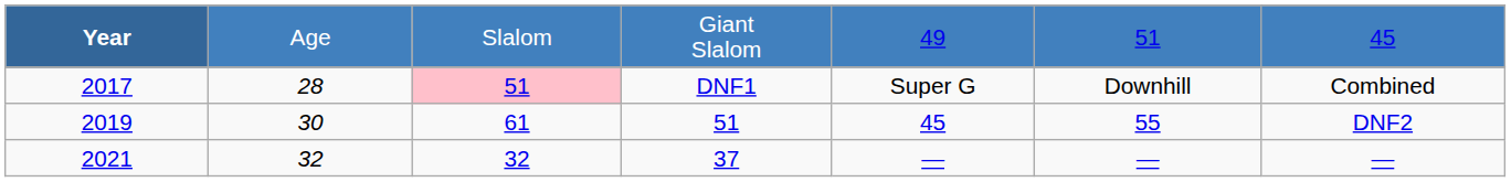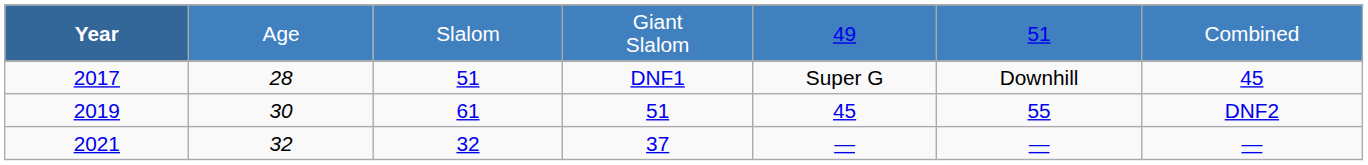 <table class="wikitable" style="font-size:95%; text-align:center; border:grey solid 1px; border-collapse:collapse;" width="50%">
 <tr style="background-color:#369; color:white;">
 <td rowspan="2" colspan="1" width="5%"><strong>Year</strong></td>
 </tr>
 <tr style="background-color:#4180be; color:white;">
 <td width="5%">Age</td>
 <td width="5%">Slalom</td>
 <td width="5%">Giant<br>Slalom</td>
 <td><a href='#'>49</a></td>
 <td><a href='#'>51</a></td>
-<td><a href='#'>45</a></td>
+<td width="5%">Combined</td>
 </tr>
 <tr style="background-color:#8CB2D8; color:white;">
 </tr>
 <tr>
 <td><a href='#'>2017</a></td>
 <td><em>28</em></td>
-<td style="background: pink;"><a href='#'>51</a></td>
+<td><a href='#'>51</a></td>
 <td><a href='#'>DNF1</a></td>
 <td width="5%">Super G</td>
 <td width="5%">Downhill</td>
-<td width="5%">Combined</td>
+<td><a href='#'>45</a></td>
 </tr>
 <tr>
 <td><a href='#'>2019</a></td>
 <td><em>30</em></td>
 <td><a href='#'>61</a></td>
 <td><a href='#'>51</a></td>
 <td><a href='#'>45</a></td>
 <td><a href='#'>55</a></td>
 <td><a href='#'>DNF2</a></td>
 </tr>
 <tr>
 <td><a href='#'>2021</a></td>
 <td><em>32</em></td>
 <td><a href='#'>32</a></td>
 <td><a href='#'>37</a></td>
 <td><a href='#'>—</a></td>
 <td><a href='#'>—</a></td>
 <td><a href='#'>—</a></td>
 </tr>
 </table>
